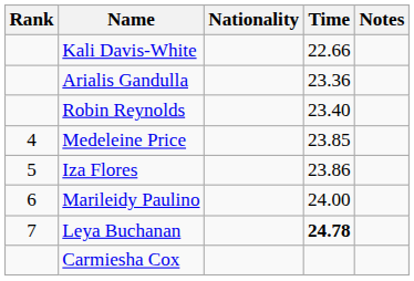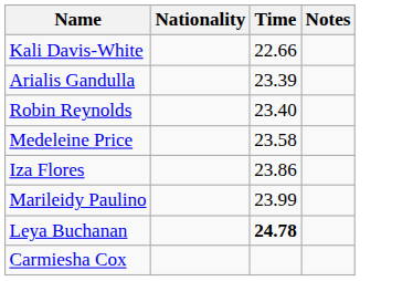 <table class="wikitable sortable" style="text-align:center">
 <tr>
-<th>Rank</th>
 <th>Name</th>
 <th>Nationality</th>
 <th>Time</th>
 <th>Notes</th>
 </tr>
 <tr>
-<td></td>
 <td align=left><a href='#'>Kali Davis-White</a></td>
 <td align=left></td>
 <td>22.66</td>
 <td></td>
 </tr>
 <tr>
-<td></td>
 <td align=left><a href='#'>Arialis Gandulla</a></td>
 <td align=left></td>
-<td>23.36</td>
+<td>23.39</td>
 <td></td>
 </tr>
 <tr>
-<td></td>
 <td align=left><a href='#'>Robin Reynolds</a></td>
 <td align=left></td>
 <td>23.40</td>
 <td></td>
 </tr>
 <tr>
-<td>4</td>
 <td align=left><a href='#'>Medeleine Price</a></td>
 <td align=left></td>
-<td>23.85</td>
+<td>23.58</td>
 <td></td>
 </tr>
 <tr>
-<td>5</td>
 <td align=left><a href='#'>Iza Flores</a></td>
 <td align=left></td>
 <td>23.86</td>
 <td></td>
 </tr>
 <tr>
-<td>6</td>
 <td align=left><a href='#'>Marileidy Paulino</a></td>
 <td align=left></td>
-<td>24.00</td>
+<td>23.99</td>
 <td></td>
 </tr>
 <tr>
-<td>7</td>
 <td align=left><a href='#'>Leya Buchanan</a></td>
 <td align=left></td>
 <td><strong>24.78</strong></td>
 <td></td>
 </tr>
 <tr>
-<td></td>
 <td align=left><a href='#'>Carmiesha Cox</a></td>
 <td align=left></td>
 <td></td>
 <td></td>
 </tr>
 </table>
